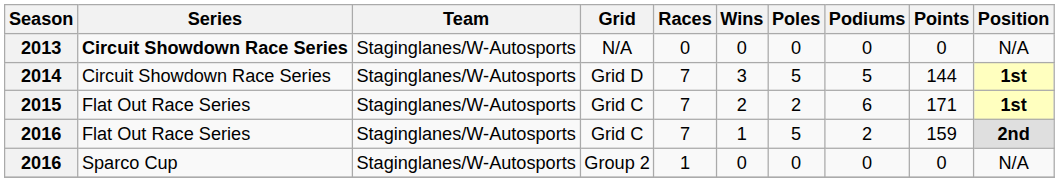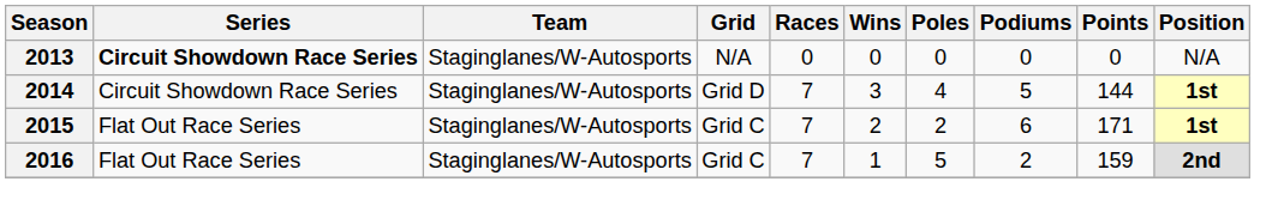 <table class="wikitable" style="font-size: 90%; text-align:center">
 <tr>
 <th>Season</th>
 <th>Series</th>
 <th>Team</th>
 <th>Grid</th>
 <th>Races</th>
 <th>Wins</th>
 <th>Poles</th>
 <th>Podiums</th>
 <th>Points</th>
 <th>Position</th>
 </tr>
 <tr>
 <th>2013</th>
 <td align=left><strong>Circuit Showdown Race Series</strong></td>
 <td align=left>Staginglanes/W-Autosports</td>
 <td>N/A</td>
 <td>0</td>
 <td>0</td>
 <td>0</td>
 <td>0</td>
 <td>0</td>
 <td>N/A</td>
 </tr>
 <tr>
 <th>2014</th>
 <td align=left>Circuit Showdown Race Series</td>
 <td align=left>Staginglanes/W-Autosports</td>
 <td>Grid D</td>
 <td>7</td>
 <td>3</td>
-<td>5</td>
+<td>4</td>
 <td>5</td>
 <td>144</td>
 <td style="background:#ffffbf;"><strong>1st</strong></td>
 </tr>
 <tr>
 <th>2015</th>
 <td align=left>Flat Out Race Series</td>
 <td align=left>Staginglanes/W-Autosports</td>
 <td>Grid C</td>
 <td>7</td>
 <td>2</td>
 <td>2</td>
 <td>6</td>
 <td>171</td>
 <td style="background:#ffffbf;"><strong>1st</strong></td>
 </tr>
 <tr>
 <th>2016</th>
 <td align=left>Flat Out Race Series</td>
 <td align=left>Staginglanes/W-Autosports</td>
 <td>Grid C</td>
 <td>7</td>
 <td>1</td>
 <td>5</td>
 <td>2</td>
 <td>159</td>
 <td style="background:#dfdfdf;"><strong>2nd</strong></td>
 </tr>
 <tr>
-<th>2016</th>
-<td align=left>Sparco Cup</td>
-<td align=left>Staginglanes/W-Autosports</td>
-<td>Group 2</td>
-<td>1</td>
-<td>0</td>
-<td>0</td>
-<td>0</td>
-<td>0</td>
-<td>N/A</td>
-</tr>
-<tr>
 </tr>
 </table>
